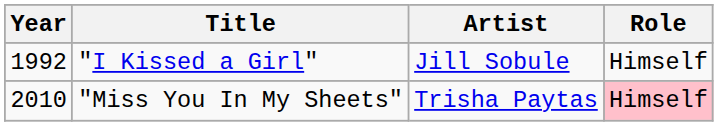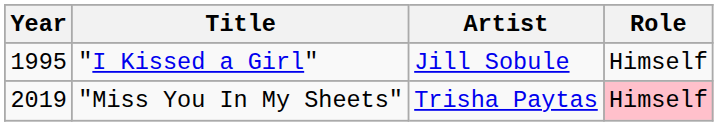 <table class="wikitable sortable">
 <tr>
 <th>Year</th>
 <th>Title</th>
 <th>Artist</th>
 <th>Role</th>
 </tr>
 <tr>
-<td>1992</td>
+<td>1995</td>
 <td>"<a href='#'>I Kissed a Girl</a>"</td>
 <td><a href='#'>Jill Sobule</a></td>
 <td>Himself</td>
 </tr>
 <tr>
-<td>2010</td>
+<td>2019</td>
 <td>"Miss You In My Sheets"</td>
 <td><a href='#'>Trisha Paytas</a></td>
 <td style="background: pink;">Himself</td>
 </tr>
 </table>
